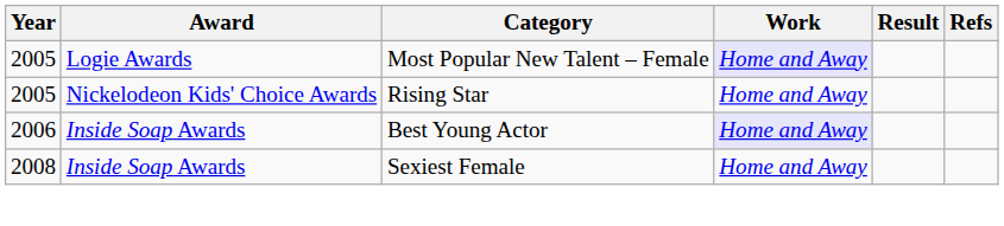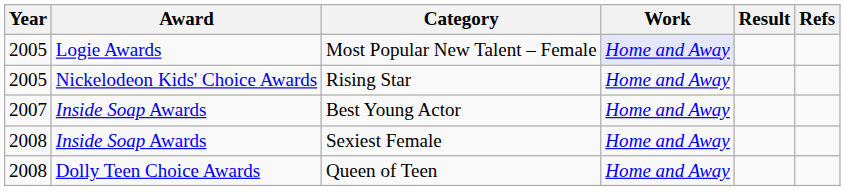 <table class="wikitable sortable">
 <tr>
 <th>Year</th>
 <th>Award</th>
 <th>Category</th>
 <th>Work</th>
 <th>Result</th>
 <th class="unsortable">Refs</th>
 </tr>
 <tr>
 <td>2005</td>
 <td><a href='#'>Logie Awards</a></td>
 <td>Most Popular New Talent – Female</td>
 <td style="background: lavender;"><em><a href='#'>Home and Away</a></em></td>
 <td></td>
 <td style="text-align:center;"></td>
 </tr>
 <tr>
 <td>2005</td>
 <td><a href='#'>Nickelodeon Kids' Choice Awards</a></td>
 <td>Rising Star</td>
 <td><em><a href='#'>Home and Away</a></em></td>
 <td></td>
 <td style="text-align:center;"></td>
 </tr>
 <tr>
-<td>2006</td>
+<td>2007</td>
 <td><a href='#'><em>Inside Soap</em> Awards</a></td>
 <td>Best Young Actor</td>
-<td style="background: lavender;"><em><a href='#'>Home and Away</a></em></td>
+<td><em><a href='#'>Home and Away</a></em></td>
 <td></td>
 <td style="text-align:center;"></td>
 </tr>
 <tr>
 <td>2008</td>
 <td><a href='#'><em>Inside Soap</em> Awards</a></td>
 <td>Sexiest Female</td>
 <td><em><a href='#'>Home and Away</a></em></td>
 <td></td>
 <td style="text-align:center;"></td>
 </tr>
+<tr>
+<td>2008</td>
+<td><a href='#'>Dolly Teen Choice Awards</a></td>
+<td>Queen of Teen</td>
+<td><em><a href='#'>Home and Away</a></em></td>
+<td></td>
+<td style="text-align:center;"></td>
+</tr>
 </table>
